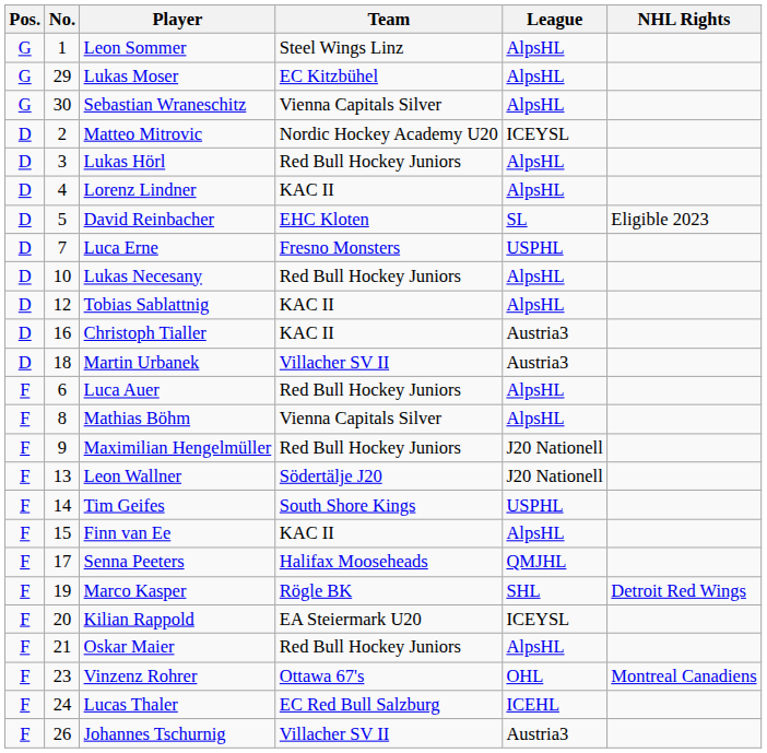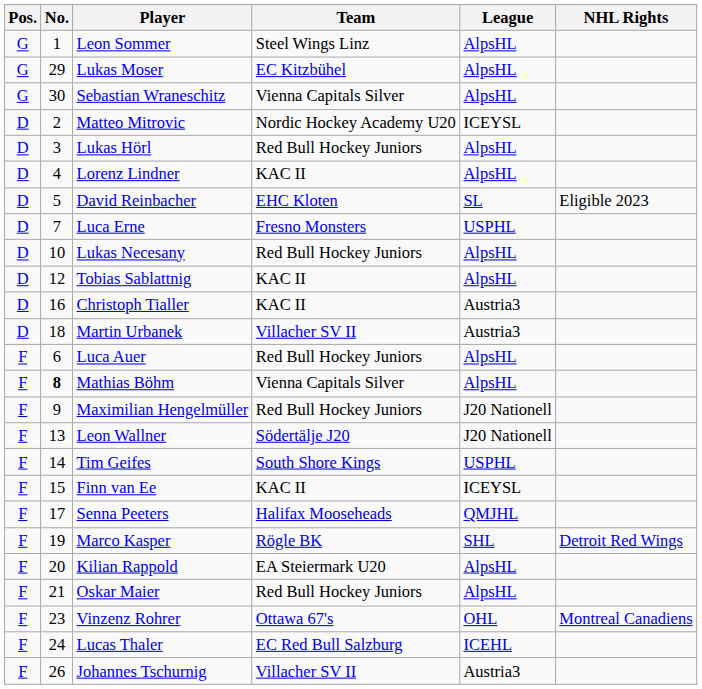 <table class="wikitable sortable">
 <tr>
 <th>Pos.</th>
 <th>No.</th>
 <th>Player</th>
 <th>Team</th>
 <th>League</th>
 <th>NHL Rights</th>
 </tr>
 <tr>
 <td style="text-align:center;"><a href='#'>G</a></td>
 <td style="text-align:center;">1</td>
 <td><a href='#'>Leon Sommer</a></td>
 <td> Steel Wings Linz</td>
 <td> <a href='#'>AlpsHL</a></td>
 <td></td>
 </tr>
 <tr>
 <td style="text-align:center;"><a href='#'>G</a></td>
 <td style="text-align:center;">29</td>
 <td><a href='#'>Lukas Moser</a></td>
 <td> <a href='#'>EC Kitzbühel</a></td>
 <td> <a href='#'>AlpsHL</a></td>
 <td></td>
 </tr>
 <tr>
 <td style="text-align:center;"><a href='#'>G</a></td>
 <td style="text-align:center;">30</td>
 <td><a href='#'>Sebastian Wraneschitz</a></td>
 <td> Vienna Capitals Silver</td>
 <td> <a href='#'>AlpsHL</a></td>
 <td></td>
 </tr>
 <tr>
 <td style="text-align:center;"><a href='#'>D</a></td>
 <td style="text-align:center;">2</td>
 <td><a href='#'>Matteo Mitrovic</a></td>
 <td> Nordic Hockey Academy U20</td>
 <td> ICEYSL</td>
 <td></td>
 </tr>
 <tr>
 <td style="text-align:center;"><a href='#'>D</a></td>
 <td style="text-align:center;">3</td>
 <td><a href='#'>Lukas Hörl</a></td>
 <td> Red Bull Hockey Juniors</td>
 <td> <a href='#'>AlpsHL</a></td>
 <td></td>
 </tr>
 <tr>
 <td style="text-align:center;"><a href='#'>D</a></td>
 <td style="text-align:center;">4</td>
 <td><a href='#'>Lorenz Lindner</a></td>
 <td> KAC II</td>
 <td> <a href='#'>AlpsHL</a></td>
 <td></td>
 </tr>
 <tr>
 <td style="text-align:center;"><a href='#'>D</a></td>
 <td style="text-align:center;">5</td>
 <td><a href='#'>David Reinbacher</a></td>
 <td> <a href='#'>EHC Kloten</a></td>
 <td> <a href='#'>SL</a></td>
 <td>Eligible 2023</td>
 </tr>
 <tr>
 <td style="text-align:center;"><a href='#'>D</a></td>
 <td style="text-align:center;">7</td>
 <td><a href='#'>Luca Erne</a></td>
 <td> <a href='#'>Fresno Monsters</a></td>
 <td> <a href='#'>USPHL</a></td>
 <td></td>
 </tr>
 <tr>
 <td style="text-align:center;"><a href='#'>D</a></td>
 <td style="text-align:center;">10</td>
 <td><a href='#'>Lukas Necesany</a></td>
 <td> Red Bull Hockey Juniors</td>
 <td> <a href='#'>AlpsHL</a></td>
 <td></td>
 </tr>
 <tr>
 <td style="text-align:center;"><a href='#'>D</a></td>
 <td style="text-align:center;">12</td>
 <td><a href='#'>Tobias Sablattnig</a></td>
 <td> KAC II</td>
 <td> <a href='#'>AlpsHL</a></td>
 <td></td>
 </tr>
 <tr>
 <td style="text-align:center;"><a href='#'>D</a></td>
 <td style="text-align:center;">16</td>
 <td><a href='#'>Christoph Tialler</a></td>
 <td> KAC II</td>
 <td> Austria3</td>
 <td></td>
 </tr>
 <tr>
 <td style="text-align:center;"><a href='#'>D</a></td>
 <td style="text-align:center;">18</td>
 <td><a href='#'>Martin Urbanek</a></td>
 <td> <a href='#'>Villacher SV II</a></td>
 <td> Austria3</td>
 <td></td>
 </tr>
 <tr>
 <td style="text-align:center;"><a href='#'>F</a></td>
 <td style="text-align:center;">6</td>
 <td><a href='#'>Luca Auer</a></td>
 <td> Red Bull Hockey Juniors</td>
 <td> <a href='#'>AlpsHL</a></td>
 <td></td>
 </tr>
 <tr>
 <td style="text-align:center;"><a href='#'>F</a></td>
-<td style="text-align:center;">8</td>
+<td style="text-align:center;"><strong>8</strong></td>
 <td><a href='#'>Mathias Böhm</a></td>
 <td> Vienna Capitals Silver</td>
 <td> <a href='#'>AlpsHL</a></td>
 <td></td>
 </tr>
 <tr>
 <td style="text-align:center;"><a href='#'>F</a></td>
 <td style="text-align:center;">9</td>
 <td><a href='#'>Maximilian Hengelmüller</a></td>
 <td> Red Bull Hockey Juniors</td>
 <td> J20 Nationell</td>
 <td></td>
 </tr>
 <tr>
 <td style="text-align:center;"><a href='#'>F</a></td>
 <td style="text-align:center;">13</td>
 <td><a href='#'>Leon Wallner</a></td>
 <td> <a href='#'>Södertälje J20</a></td>
 <td> J20 Nationell</td>
 <td></td>
 </tr>
 <tr>
 <td style="text-align:center;"><a href='#'>F</a></td>
 <td style="text-align:center;">14</td>
 <td><a href='#'>Tim Geifes</a></td>
 <td> <a href='#'>South Shore Kings</a></td>
 <td> <a href='#'>USPHL</a></td>
 <td></td>
 </tr>
 <tr>
 <td style="text-align:center;"><a href='#'>F</a></td>
 <td style="text-align:center;">15</td>
 <td><a href='#'>Finn van Ee</a></td>
 <td> KAC II</td>
-<td> <a href='#'>AlpsHL</a></td>
+<td> ICEYSL</td>
 <td></td>
 </tr>
 <tr>
 <td style="text-align:center;"><a href='#'>F</a></td>
 <td style="text-align:center;">17</td>
 <td><a href='#'>Senna Peeters</a></td>
 <td> <a href='#'>Halifax Mooseheads</a></td>
 <td> <a href='#'>QMJHL</a></td>
 <td></td>
 </tr>
 <tr>
 <td style="text-align:center;"><a href='#'>F</a></td>
 <td style="text-align:center;">19</td>
 <td><a href='#'>Marco Kasper</a></td>
 <td> <a href='#'>Rögle BK</a></td>
 <td> <a href='#'>SHL</a></td>
 <td><a href='#'>Detroit Red Wings</a></td>
 </tr>
 <tr>
 <td style="text-align:center;"><a href='#'>F</a></td>
 <td style="text-align:center;">20</td>
 <td><a href='#'>Kilian Rappold</a></td>
 <td> EA Steiermark U20</td>
-<td> ICEYSL</td>
+<td> <a href='#'>AlpsHL</a></td>
 <td></td>
 </tr>
 <tr>
 <td style="text-align:center;"><a href='#'>F</a></td>
 <td style="text-align:center;">21</td>
 <td><a href='#'>Oskar Maier</a></td>
 <td> Red Bull Hockey Juniors</td>
 <td> <a href='#'>AlpsHL</a></td>
 <td></td>
 </tr>
 <tr>
 <td style="text-align:center;"><a href='#'>F</a></td>
 <td style="text-align:center;">23</td>
 <td><a href='#'>Vinzenz Rohrer</a></td>
 <td> <a href='#'>Ottawa 67's</a></td>
 <td> <a href='#'>OHL</a></td>
 <td><a href='#'>Montreal Canadiens</a></td>
 </tr>
 <tr>
 <td style="text-align:center;"><a href='#'>F</a></td>
 <td style="text-align:center;">24</td>
 <td><a href='#'>Lucas Thaler</a></td>
 <td> <a href='#'>EC Red Bull Salzburg</a></td>
 <td> <a href='#'>ICEHL</a></td>
 <td></td>
 </tr>
 <tr>
 <td style="text-align:center;"><a href='#'>F</a></td>
 <td style="text-align:center;">26</td>
 <td><a href='#'>Johannes Tschurnig</a></td>
 <td> <a href='#'>Villacher SV II</a></td>
 <td> Austria3</td>
 <td></td>
 </tr>
 </table>
